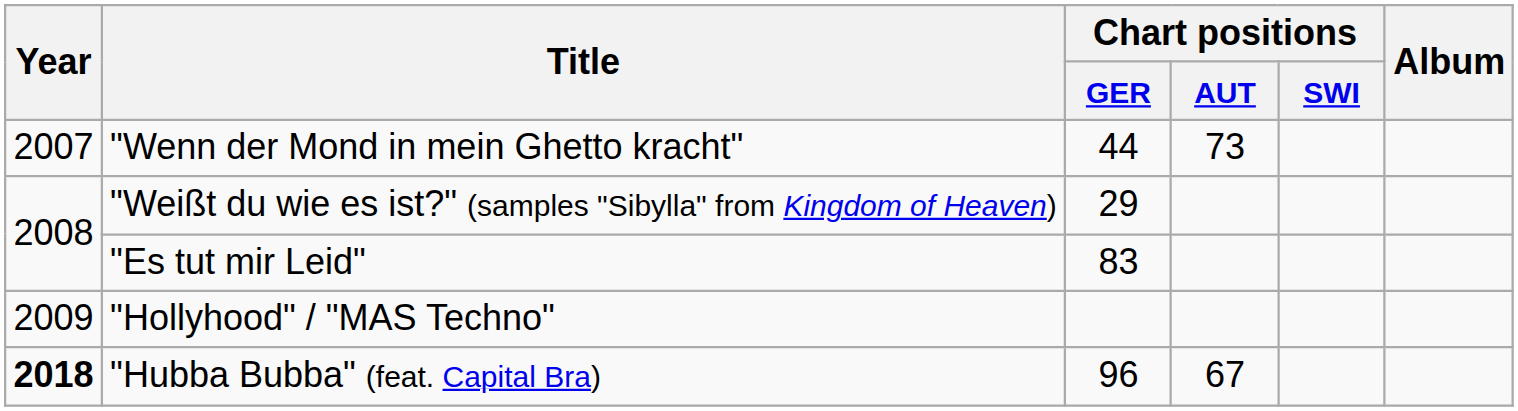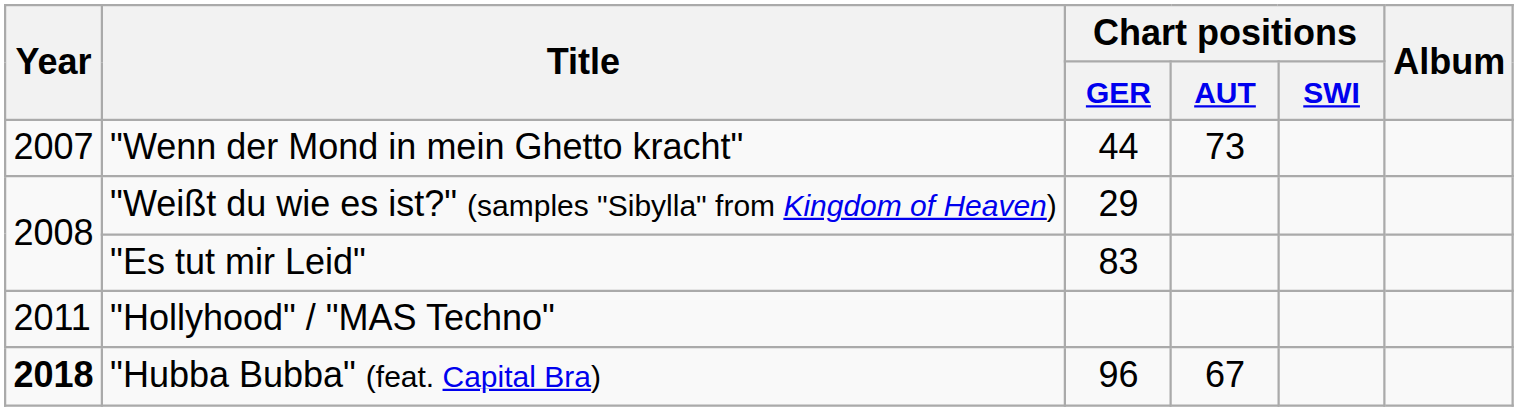 <table class="wikitable">
 <tr>
 <th rowspan="2">Year</th>
 <th rowspan="2">Title</th>
 <th colspan="3">Chart positions</th>
 <th rowspan="2">Album</th>
 </tr>
 <tr>
 <th width="40"><small><a href='#'>GER</a></small></th>
 <th width="40"><small><a href='#'>AUT</a></small></th>
 <th width="40"><small><a href='#'>SWI</a></small></th>
 </tr>
 <tr>
 <td>2007</td>
 <td>"Wenn der Mond in mein Ghetto kracht"</td>
 <td align="center">44</td>
 <td align="center">73</td>
 <td align="center"></td>
 <td></td>
 </tr>
 <tr>
 <td rowspan="2">2008</td>
 <td>"Weißt du wie es ist?" <small>(samples "Sibylla" from <em><a href='#'>Kingdom of Heaven</a></em>)</small></td>
 <td align="center">29</td>
 <td align="center"></td>
 <td align="center"></td>
 <td></td>
 </tr>
 <tr>
 <td>"Es tut mir Leid"</td>
 <td align="center">83</td>
 <td align="center"></td>
 <td align="center"></td>
 <td></td>
 </tr>
 <tr>
-<td>2009</td>
+<td>2011</td>
 <td>"Hollyhood" / "MAS Techno"</td>
 <td align="center"></td>
 <td align="center"></td>
 <td align="center"></td>
 <td></td>
 </tr>
 <tr>
 <td><strong>2018</strong></td>
 <td>"Hubba Bubba" <small>(feat. <a href='#'>Capital Bra</a>)</small></td>
 <td align="center">96</td>
 <td align="center">67</td>
 <td align="center"></td>
 <td></td>
 </tr>
 </table>
